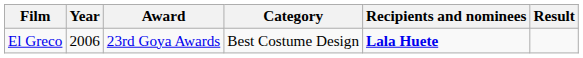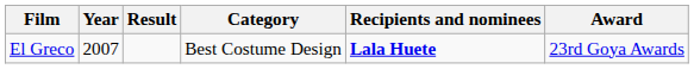 <table class="wikitable">
 <tr>
 <th>Film</th>
 <th>Year</th>
-<th>Award</th>
+<th>Result</th>
 <th>Category</th>
 <th>Recipients and nominees</th>
-<th>Result</th>
+<th>Award</th>
 </tr>
 <tr>
 <td><a href='#'>El Greco</a></td>
-<td>2006</td>
-<td><a href='#'>23rd Goya Awards</a></td>
+<td>2007</td>
+<td></td>
 <td>Best Costume Design</td>
 <td><strong><a href='#'>Lala Huete</a></strong></td>
-<td></td>
+<td><a href='#'>23rd Goya Awards</a></td>
 </tr>
 </table>
